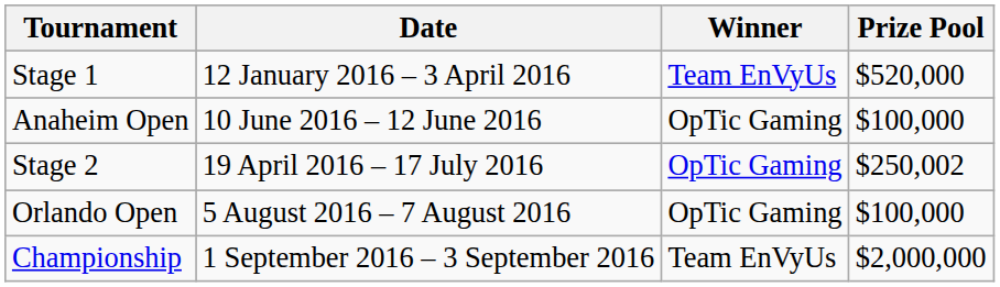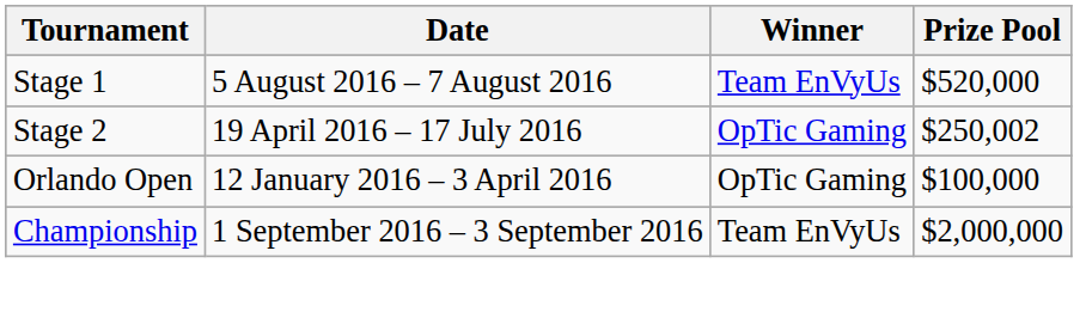 <table class="wikitable">
 <tr>
 <th>Tournament</th>
 <th>Date</th>
 <th>Winner</th>
 <th>Prize Pool</th>
 </tr>
 <tr>
 <td>Stage 1</td>
-<td>12 January 2016 – 3 April 2016</td>
+<td>5 August 2016 – 7 August 2016</td>
 <td><a href='#'>Team EnVyUs</a></td>
 <td>$520,000</td>
-</tr>
-<tr>
-<td>Anaheim Open</td>
-<td>10 June 2016 – 12 June 2016</td>
-<td>OpTic Gaming</td>
-<td>$100,000</td>
 </tr>
 <tr>
 <td>Stage 2</td>
 <td>19 April 2016 – 17 July 2016</td>
 <td><a href='#'>OpTic Gaming</a></td>
 <td>$250,002</td>
 </tr>
 <tr>
 <td>Orlando Open</td>
-<td>5 August 2016 – 7 August 2016</td>
+<td>12 January 2016 – 3 April 2016</td>
 <td>OpTic Gaming</td>
 <td>$100,000</td>
 </tr>
 <tr>
 <td><a href='#'>Championship</a></td>
 <td>1 September 2016 – 3 September 2016</td>
 <td>Team EnVyUs</td>
 <td>$2,000,000</td>
 </tr>
 </table>
